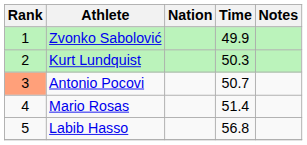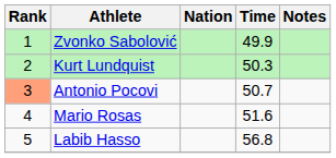 <table class="wikitable sortable" style="text-align:center">
 <tr>
 <th>Rank</th>
 <th>Athlete</th>
 <th>Nation</th>
 <th>Time</th>
 <th>Notes</th>
 </tr>
 <tr bgcolor=#bbf3bb>
 <td>1</td>
 <td align=left><a href='#'>Zvonko Sabolović</a></td>
 <td align=left></td>
 <td>49.9</td>
 <td></td>
 </tr>
 <tr bgcolor=#bbf3bb>
 <td>2</td>
 <td align=left><a href='#'>Kurt Lundquist</a></td>
 <td align=left></td>
 <td>50.3</td>
 <td></td>
 </tr>
 <tr>
 <td style="background: lightsalmon;">3</td>
 <td align=left><a href='#'>Antonio Pocovi</a></td>
 <td align=left></td>
 <td>50.7</td>
 <td></td>
 </tr>
 <tr>
 <td>4</td>
 <td align=left><a href='#'>Mario Rosas</a></td>
 <td align=left></td>
-<td>51.4</td>
+<td>51.6</td>
 <td></td>
 </tr>
 <tr>
 <td>5</td>
 <td align=left><a href='#'>Labib Hasso</a></td>
 <td align=left></td>
 <td>56.8</td>
 <td></td>
 </tr>
 <tr>
 </tr>
 </table>
